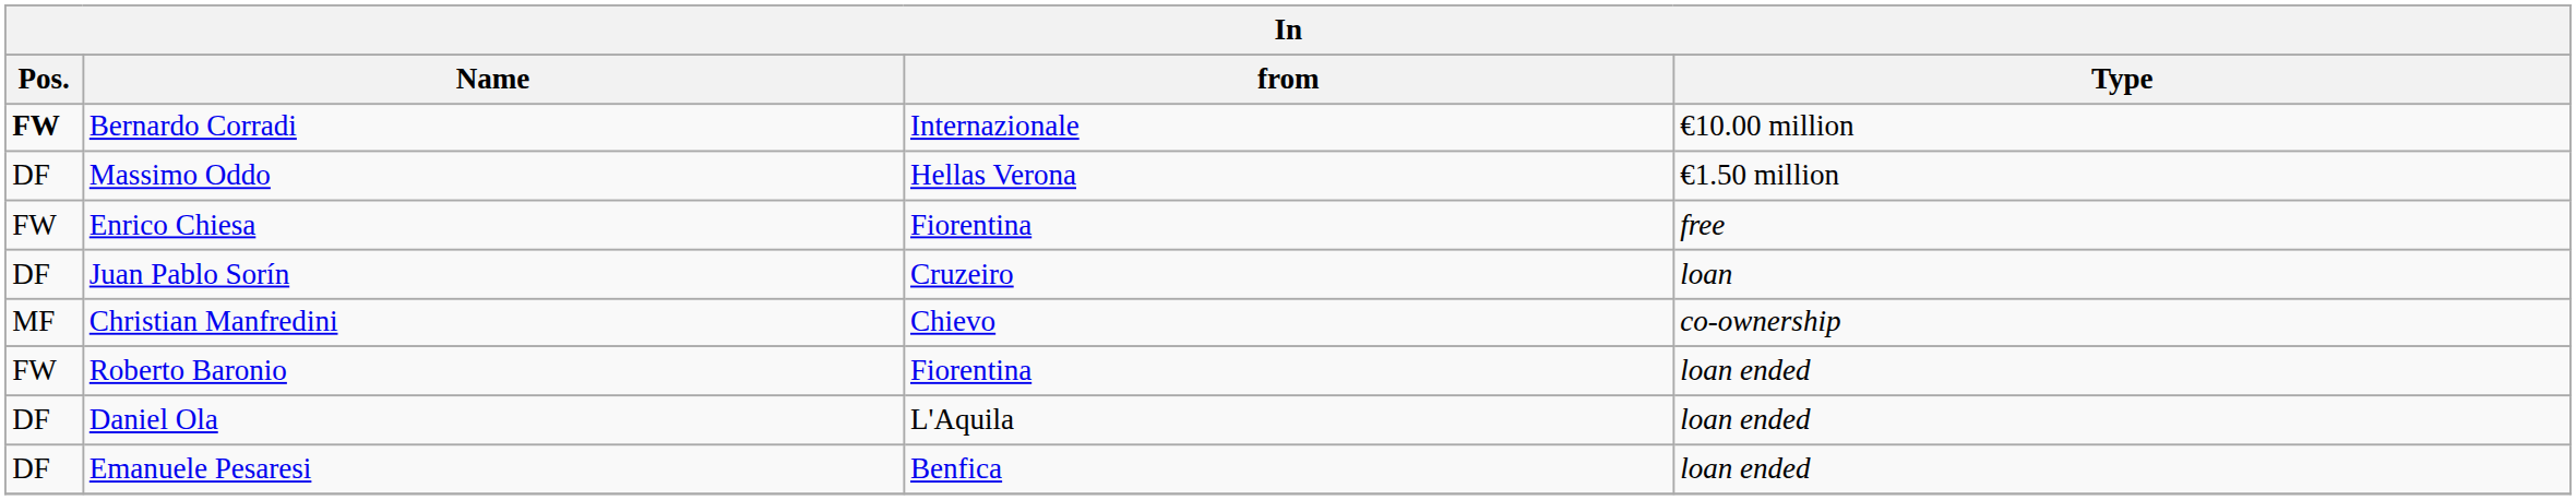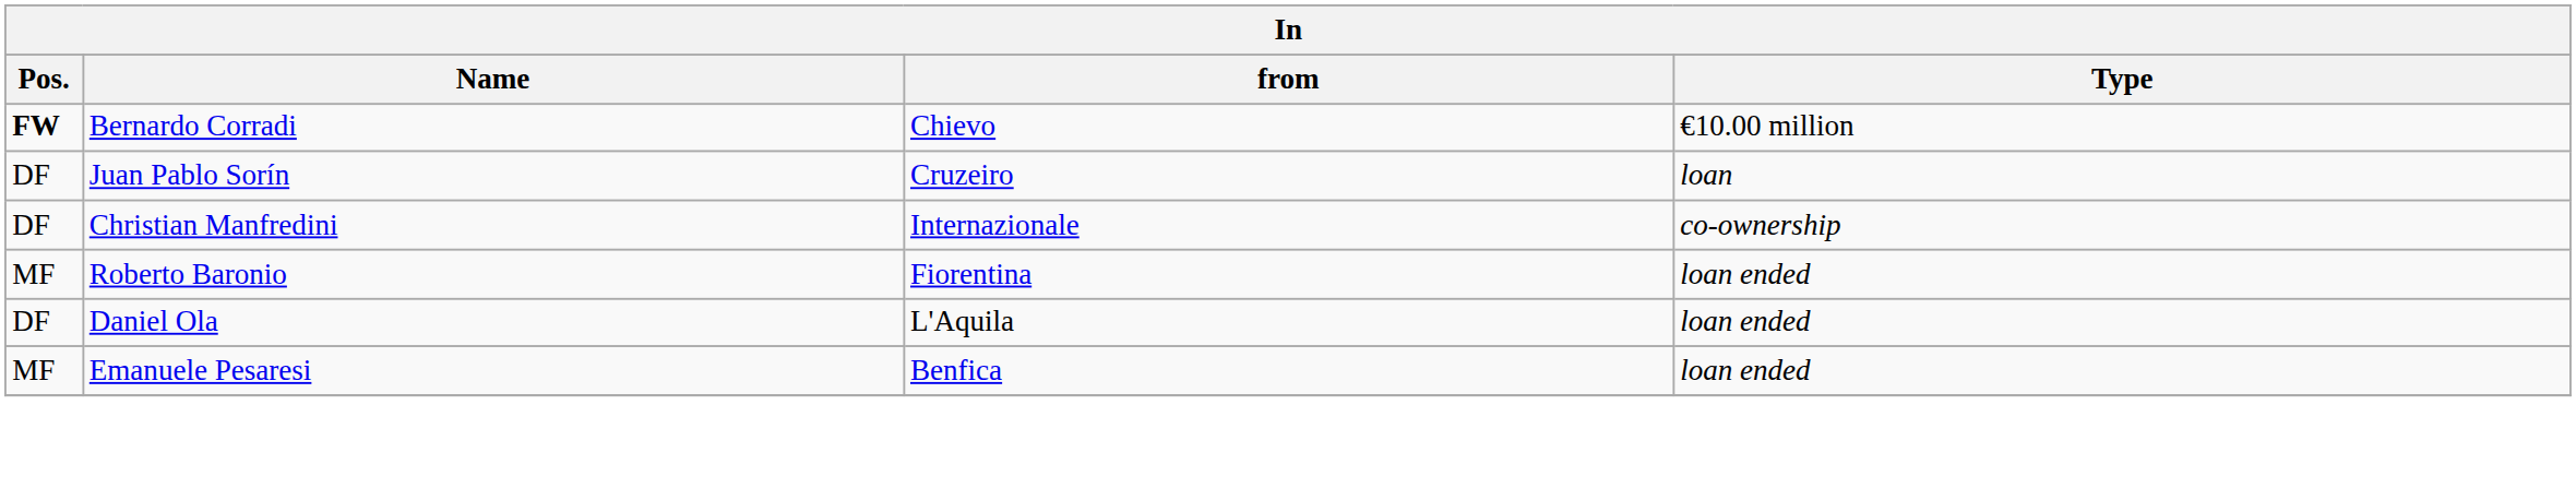 <table class="wikitable" style="font-size:90%;width:99%;">
 <tr>
 <th colspan="4">In</th>
 </tr>
 <tr>
 <th width=3%>Pos.</th>
 <th width=32%>Name</th>
 <th width=30%>from</th>
 <th width=35%>Type</th>
 </tr>
 <tr>
 <td><strong>FW</strong></td>
 <td><a href='#'>Bernardo Corradi</a></td>
-<td><a href='#'>Internazionale</a></td>
+<td><a href='#'>Chievo</a></td>
 <td>€10.00 million</td>
-</tr>
-<tr>
-<td>DF</td>
-<td><a href='#'>Massimo Oddo</a></td>
-<td><a href='#'>Hellas Verona</a></td>
-<td>€1.50 million</td>
-</tr>
-<tr>
-<td>FW</td>
-<td><a href='#'>Enrico Chiesa</a></td>
-<td><a href='#'>Fiorentina</a></td>
-<td><em>free</em></td>
 </tr>
 <tr>
 <td>DF</td>
 <td><a href='#'>Juan Pablo Sorín</a></td>
 <td><a href='#'>Cruzeiro</a></td>
 <td><em>loan</em></td>
 </tr>
 <tr>
-<td>MF</td>
+<td>DF</td>
 <td><a href='#'>Christian Manfredini</a></td>
-<td><a href='#'>Chievo</a></td>
+<td><a href='#'>Internazionale</a></td>
 <td><em>co-ownership</em></td>
 </tr>
 <tr>
-<td>FW</td>
+<td>MF</td>
 <td><a href='#'>Roberto Baronio</a></td>
 <td><a href='#'>Fiorentina</a></td>
 <td><em>loan ended</em></td>
 </tr>
 <tr>
 <td>DF</td>
 <td><a href='#'>Daniel Ola</a></td>
 <td>L'Aquila</td>
 <td><em>loan ended</em></td>
 </tr>
 <tr>
-<td>DF</td>
+<td>MF</td>
 <td><a href='#'>Emanuele Pesaresi</a></td>
 <td><a href='#'>Benfica</a></td>
 <td><em>loan ended</em></td>
 </tr>
 <tr>
 </tr>
 </table>
